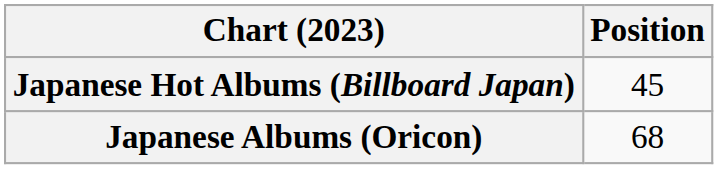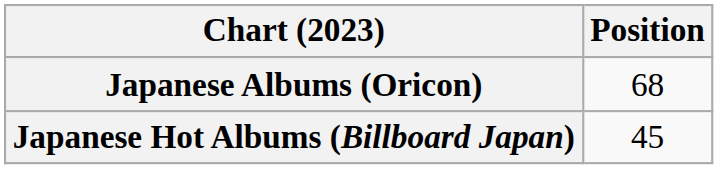 <table class="wikitable sortable plainrowheaders" style="text-align:center">
 <tr>
 <th scope="col">Chart (2023)</th>
 <th scope="col">Position</th>
 </tr>
 <tr>
+<th scope="row">Japanese Albums (Oricon)</th>
+<td>68</td>
+</tr>
+<tr>
 <th scope="row">Japanese Hot Albums (<em>Billboard Japan</em>)</th>
 <td>45</td>
 </tr>
-<tr>
-<th scope="row">Japanese Albums (Oricon)</th>
-<td>68</td>
-</tr>
 </table>
